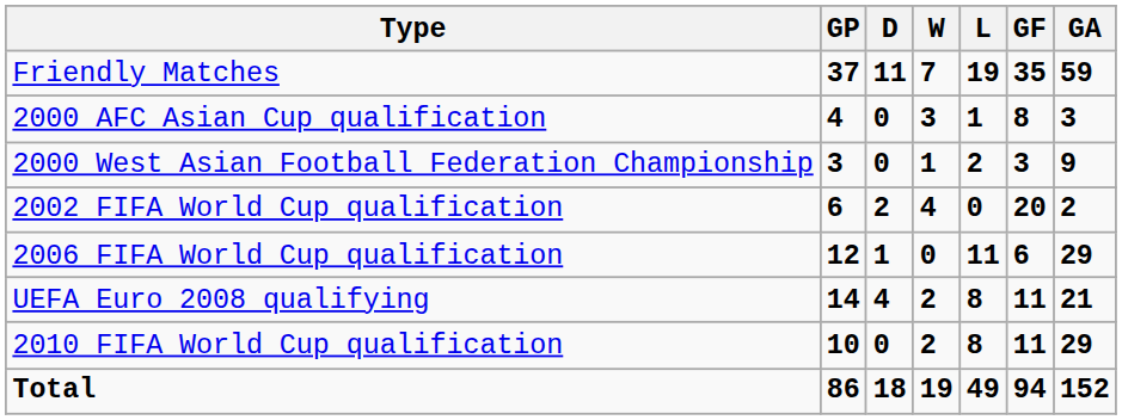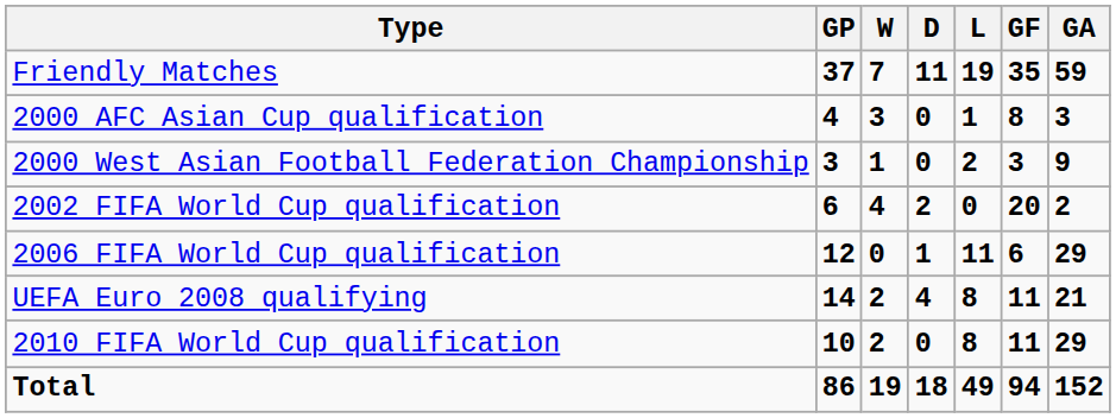 <table class="wikitable">
 <tr>
 <th>Type</th>
 <th>GP</th>
+<th>W</th>
 <th>D</th>
-<th>W</th>
 <th>L</th>
 <th>GF</th>
 <th>GA</th>
 </tr>
 <tr>
 <td align=left><a href='#'>Friendly Matches</a></td>
 <td><strong>37</strong></td>
+<td><strong>7</strong></td>
 <td><strong>11</strong></td>
-<td><strong>7</strong></td>
 <td><strong>19</strong></td>
 <td><strong>35</strong></td>
 <td><strong>59</strong></td>
 </tr>
 <tr>
 <td align=left><a href='#'>2000 AFC Asian Cup qualification</a></td>
 <td><strong>4</strong></td>
+<td><strong>3</strong></td>
 <td><strong>0</strong></td>
-<td><strong>3</strong></td>
 <td><strong>1</strong></td>
 <td><strong>8</strong></td>
 <td><strong>3</strong></td>
 </tr>
 <tr>
 <td align=left><a href='#'>2000 West Asian Football Federation Championship</a></td>
 <td><strong>3</strong></td>
+<td><strong>1</strong></td>
 <td><strong>0</strong></td>
-<td><strong>1</strong></td>
 <td><strong>2</strong></td>
 <td><strong>3</strong></td>
 <td><strong>9</strong></td>
 </tr>
 <tr>
 <td align=left><a href='#'>2002 FIFA World Cup qualification</a></td>
 <td><strong>6</strong></td>
+<td><strong>4</strong></td>
 <td><strong>2</strong></td>
-<td><strong>4</strong></td>
 <td><strong>0</strong></td>
 <td><strong>20</strong></td>
 <td><strong>2</strong></td>
 </tr>
 <tr>
 <td align=left><a href='#'>2006 FIFA World Cup qualification</a></td>
 <td><strong>12</strong></td>
+<td><strong>0</strong></td>
 <td><strong>1</strong></td>
-<td><strong>0</strong></td>
 <td><strong>11</strong></td>
 <td><strong>6</strong></td>
 <td><strong>29</strong></td>
 </tr>
 <tr>
 <td align=left><a href='#'>UEFA Euro 2008 qualifying</a></td>
 <td><strong>14</strong></td>
+<td><strong>2</strong></td>
 <td><strong>4</strong></td>
-<td><strong>2</strong></td>
 <td><strong>8</strong></td>
 <td><strong>11</strong></td>
 <td><strong>21</strong></td>
 </tr>
 <tr>
 <td align=left><a href='#'>2010 FIFA World Cup qualification</a></td>
 <td><strong>10</strong></td>
+<td><strong>2</strong></td>
 <td><strong>0</strong></td>
-<td><strong>2</strong></td>
 <td><strong>8</strong></td>
 <td><strong>11</strong></td>
 <td><strong>29</strong></td>
 </tr>
 <tr>
 <td><strong>Total</strong></td>
 <td><strong>86</strong></td>
+<td><strong>19</strong></td>
 <td><strong>18</strong></td>
-<td><strong>19</strong></td>
 <td><strong>49</strong></td>
 <td><strong>94</strong></td>
 <td><strong>152</strong></td>
 </tr>
 </table>
